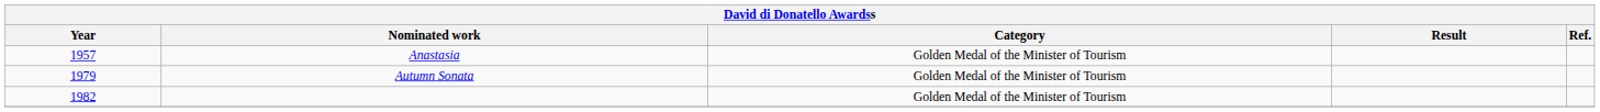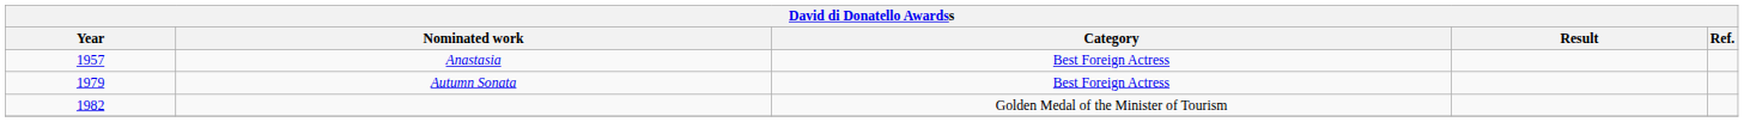 <table width="100%" class="wikitable">
 <tr>
 <th colspan="5" align="center"><a href='#'>David di Donatello Awards</a>s</th>
 </tr>
 <tr>
 <th width="10%">Year</th>
 <th width="35%">Nominated work</th>
 <th width="40%">Category</th>
 <th width="15%">Result</th>
 <th>Ref.</th>
 </tr>
 <tr>
 <td style="text-align:center;"><a href='#'>1957</a></td>
 <td style="text-align:center;"><em><a href='#'>Anastasia</a></em></td>
-<td style="text-align:center;">Golden Medal of the Minister of Tourism</td>
+<td style="text-align:center;"><a href='#'>Best Foreign Actress</a></td>
 <td></td>
 <td style="text-align:center"></td>
 </tr>
 <tr>
 <td style="text-align:center;"><a href='#'>1979</a></td>
 <td style="text-align:center;"><em><a href='#'>Autumn Sonata</a></em></td>
-<td style="text-align:center;">Golden Medal of the Minister of Tourism</td>
+<td style="text-align:center;"><a href='#'>Best Foreign Actress</a></td>
 <td></td>
 <td style="text-align:center"></td>
 </tr>
 <tr>
 <td style="text-align:center;"><a href='#'>1982</a></td>
 <td></td>
 <td style="text-align:center;">Golden Medal of the Minister of Tourism</td>
 <td></td>
 <td style="text-align:center"></td>
 </tr>
 <tr>
 </tr>
 </table>
